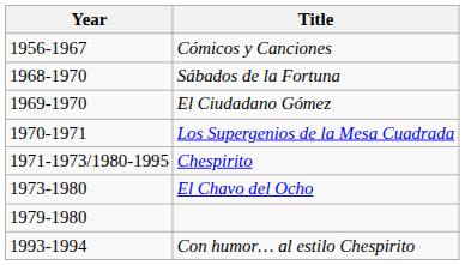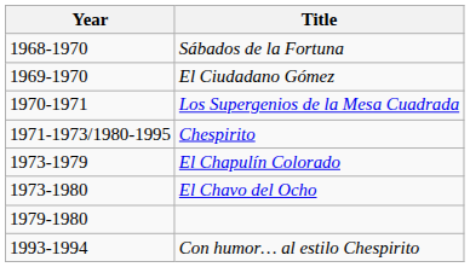 <table class="wikitable">
 <tr>
 <th>Year</th>
 <th>Title</th>
-</tr>
-<tr>
-<td>1956-1967</td>
-<td><em>Cómicos y Canciones</em></td>
 </tr>
 <tr>
 <td>1968-1970</td>
 <td><em>Sábados de la Fortuna</em></td>
 </tr>
 <tr>
 <td>1969-1970</td>
 <td><em>El Ciudadano Gómez</em></td>
 </tr>
 <tr>
 <td>1970-1971</td>
 <td><em><a href='#'>Los Supergenios de la Mesa Cuadrada</a></em></td>
 </tr>
 <tr>
 <td>1971-1973/1980-1995</td>
 <td><a href='#'><em>Chespirito</em></a></td>
 </tr>
 <tr>
+<td>1973-1979</td>
+<td><em><a href='#'>El Chapulín Colorado</a></em></td>
+</tr>
+<tr>
 <td>1973-1980</td>
 <td><em><a href='#'>El Chavo del Ocho</a></em></td>
 </tr>
 <tr>
 <td>1979-1980</td>
 <td></td>
 </tr>
 <tr>
 <td>1993-1994</td>
 <td><em>Con humor… al estilo Chespirito</em></td>
 </tr>
 </table>
